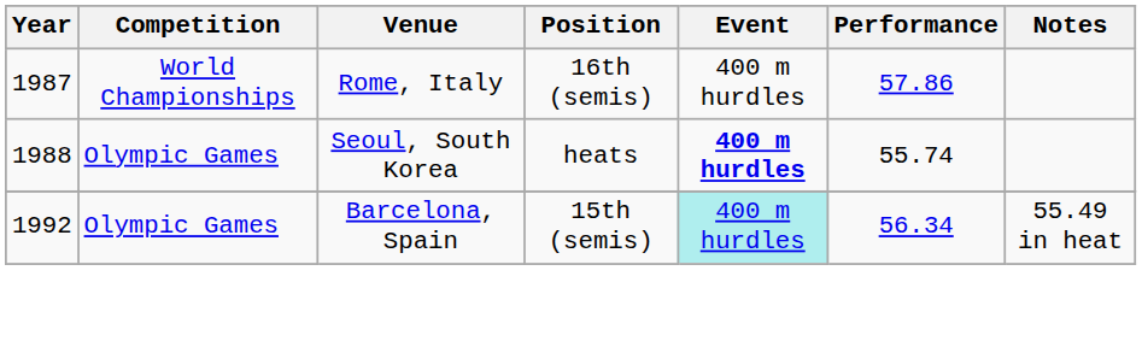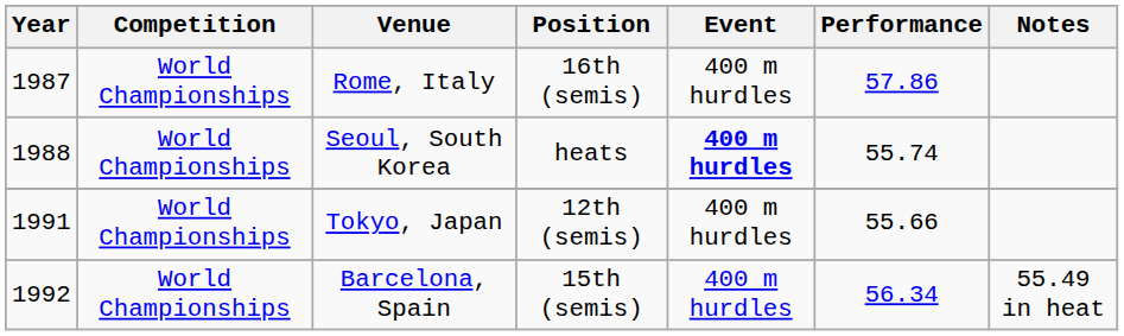 <table class="wikitable" width=60% style="font-size:90%; text-align:center;">
 <tr>
 <th>Year</th>
 <th>Competition</th>
 <th>Venue</th>
 <th>Position</th>
 <th>Event</th>
 <th>Performance</th>
 <th>Notes</th>
 </tr>
 <tr |>
 <td>1987</td>
 <td><a href='#'>World Championships</a></td>
 <td><a href='#'>Rome</a>, Italy</td>
 <td>16th (semis)</td>
 <td>400 m hurdles</td>
 <td><a href='#'>57.86</a></td>
 <td></td>
 </tr>
 <tr>
 <td>1988</td>
-<td align=left><a href='#'>Olympic Games</a></td>
+<td><a href='#'>World Championships</a></td>
 <td><a href='#'>Seoul</a>, South Korea</td>
 <td>heats</td>
 <td><strong><a href='#'>400 m hurdles</a></strong></td>
 <td>55.74</td>
 <td></td>
 </tr>
 <tr>
 </tr>
 <tr>
+<td>1991</td>
+<td><a href='#'>World Championships</a></td>
+<td><a href='#'>Tokyo</a>, Japan</td>
+<td>12th (semis)</td>
+<td>400 m hurdles</td>
+<td>55.66</td>
+<td></td>
+</tr>
+<tr>
 <td>1992</td>
-<td align=left><a href='#'>Olympic Games</a></td>
+<td><a href='#'>World Championships</a></td>
 <td><a href='#'>Barcelona</a>, Spain</td>
 <td>15th (semis)</td>
-<td style="background: paleturquoise;"><a href='#'>400 m hurdles</a></td>
+<td><a href='#'>400 m hurdles</a></td>
 <td><a href='#'>56.34</a></td>
 <td>55.49 in heat</td>
 </tr>
 </table>
